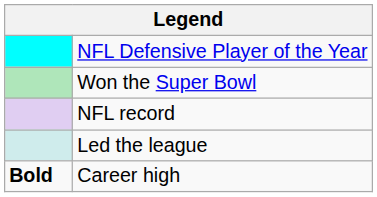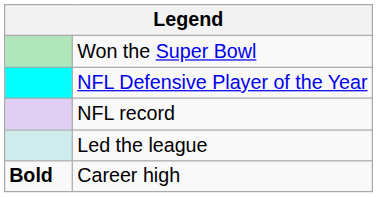 <table class="wikitable">
 <tr>
 <th colspan="2">Legend</th>
 </tr>
 <tr>
+<td style="background:#afe6ba; width:3em;"></td>
+<td>Won the <a href='#'>Super Bowl</a></td>
+</tr>
+<tr>
 <td style="background:#00ffff; width:3em;"></td>
 <td><a href='#'>NFL Defensive Player of the Year</a></td>
-</tr>
-<tr>
-<td style="background:#afe6ba; width:3em;"></td>
-<td>Won the <a href='#'>Super Bowl</a></td>
 </tr>
 <tr>
 <td style="background:#e0cef2; width:3em;"></td>
 <td>NFL record</td>
 </tr>
 <tr>
 <td style="background:#cfecec; width:3em;"></td>
 <td>Led the league</td>
 </tr>
 <tr>
 <td><strong>Bold</strong></td>
 <td>Career high</td>
 </tr>
 </table>
